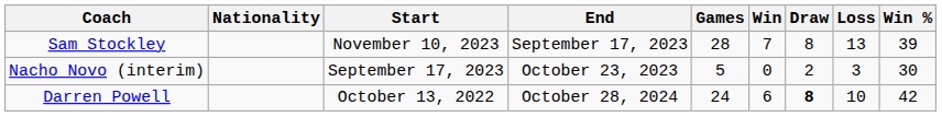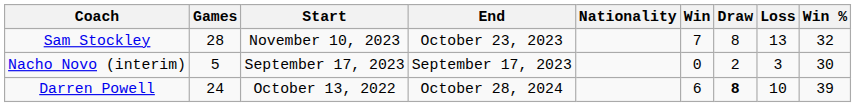 <table class="wikitable" style="text-align:center; margin-left: lem;">
 <tr>
 <th>Coach</th>
-<th>Nationality</th>
+<th>Games</th>
 <th>Start</th>
 <th>End</th>
-<th>Games</th>
+<th>Nationality</th>
 <th><strong>Win</strong></th>
 <th>Draw</th>
 <th>Loss</th>
 <th>Win %</th>
 </tr>
 <tr>
 <td><a href='#'>Sam Stockley</a></td>
+<td>28</td>
+<td>November 10, 2023</td>
+<td>October 23, 2023</td>
 <td></td>
-<td>November 10, 2023</td>
-<td>September 17, 2023</td>
-<td>28</td>
 <td>7</td>
 <td>8</td>
 <td>13</td>
-<td>39</td>
+<td>32</td>
 </tr>
 <tr>
 <td><a href='#'>Nacho Novo</a> (interim)</td>
+<td>5</td>
+<td>September 17, 2023</td>
+<td>September 17, 2023</td>
 <td></td>
-<td>September 17, 2023</td>
-<td>October 23, 2023</td>
-<td>5</td>
 <td>0</td>
 <td>2</td>
 <td>3</td>
 <td>30</td>
 </tr>
 <tr>
 <td><a href='#'>Darren Powell</a></td>
-<td></td>
+<td>24</td>
 <td>October 13, 2022</td>
 <td>October 28, 2024</td>
-<td>24</td>
+<td></td>
 <td>6</td>
 <td><strong>8</strong></td>
 <td>10</td>
-<td>42</td>
+<td>39</td>
 </tr>
 </table>
